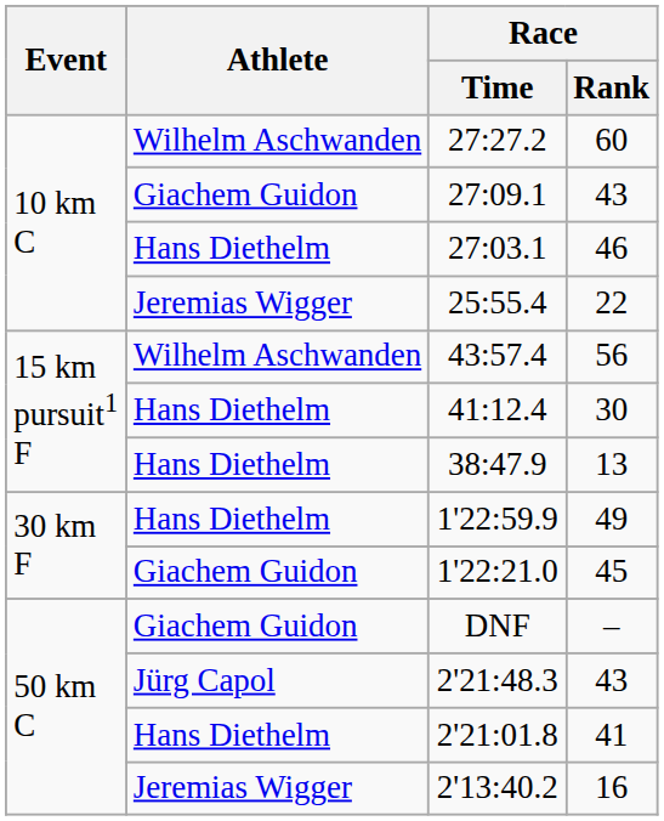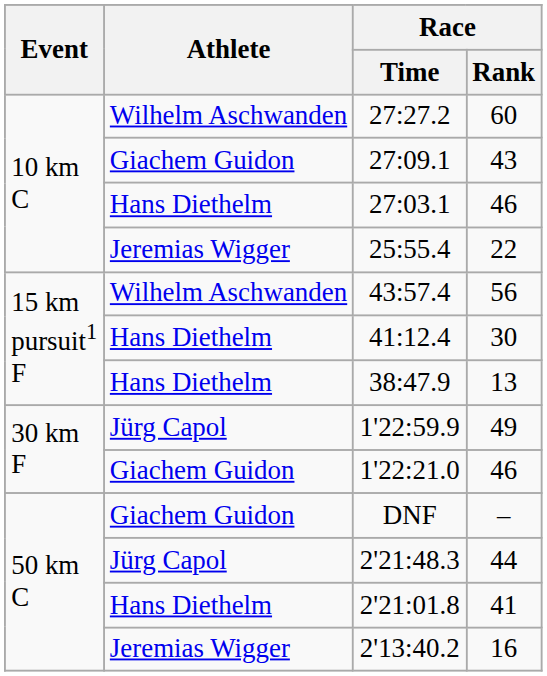 <table class="wikitable" border="1" style="font-size:90%">
 <tr>
 <th rowspan=2>Event</th>
 <th rowspan=2>Athlete</th>
 <th colspan=2>Race</th>
 </tr>
 <tr>
 <th>Time</th>
 <th>Rank</th>
 </tr>
 <tr>
 <td rowspan=4>10 km <br> C</td>
 <td><a href='#'>Wilhelm Aschwanden</a></td>
 <td align=center>27:27.2</td>
 <td align=center>60</td>
 </tr>
 <tr>
 <td><a href='#'>Giachem Guidon</a></td>
 <td align=center>27:09.1</td>
 <td align=center>43</td>
 </tr>
 <tr>
 <td><a href='#'>Hans Diethelm</a></td>
 <td align=center>27:03.1</td>
 <td align=center>46</td>
 </tr>
 <tr>
 <td><a href='#'>Jeremias Wigger</a></td>
 <td align=center>25:55.4</td>
 <td align=center>22</td>
 </tr>
 <tr>
 <td rowspan=3>15 km <br> pursuit<sup>1</sup> <br> F</td>
 <td><a href='#'>Wilhelm Aschwanden</a></td>
 <td align=center>43:57.4</td>
 <td align=center>56</td>
 </tr>
 <tr>
 <td><a href='#'>Hans Diethelm</a></td>
 <td align=center>41:12.4</td>
 <td align=center>30</td>
 </tr>
 <tr>
 <td><a href='#'>Hans Diethelm</a></td>
 <td align=center>38:47.9</td>
 <td align=center>13</td>
 </tr>
 <tr>
 <td rowspan=2>30 km <br> F</td>
-<td><a href='#'>Hans Diethelm</a></td>
+<td><a href='#'>Jürg Capol</a></td>
 <td align=center>1'22:59.9</td>
 <td align=center>49</td>
 </tr>
 <tr>
 <td><a href='#'>Giachem Guidon</a></td>
 <td align=center>1'22:21.0</td>
-<td align=center>45</td>
+<td align=center>46</td>
 </tr>
 <tr>
 <td rowspan=4>50 km <br> C</td>
 <td><a href='#'>Giachem Guidon</a></td>
 <td align=center>DNF</td>
 <td align=center>–</td>
 </tr>
 <tr>
 <td><a href='#'>Jürg Capol</a></td>
 <td align=center>2'21:48.3</td>
-<td align=center>43</td>
+<td align=center>44</td>
 </tr>
 <tr>
 <td><a href='#'>Hans Diethelm</a></td>
 <td align=center>2'21:01.8</td>
 <td align=center>41</td>
 </tr>
 <tr>
 <td><a href='#'>Jeremias Wigger</a></td>
 <td align=center>2'13:40.2</td>
 <td align=center>16</td>
 </tr>
 </table>
